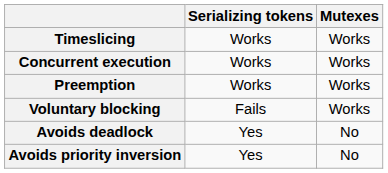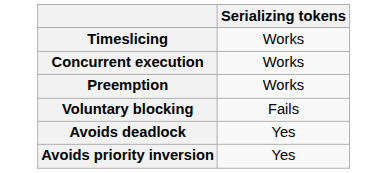 <table class="wikitable" style="text-align:center; margin:0 auto">
 <tr>
 <th> </th>
 <th>Serializing tokens</th>
-<th>Mutexes</th>
 </tr>
 <tr>
 <th>Timeslicing</th>
-<td>Works</td>
 <td>Works</td>
 </tr>
 <tr>
 <th>Concurrent execution</th>
 <td>Works</td>
-<td>Works</td>
 </tr>
 <tr>
 <th>Preemption</th>
-<td>Works</td>
 <td>Works</td>
 </tr>
 <tr>
 <th>Voluntary blocking</th>
 <td>Fails</td>
-<td>Works</td>
 </tr>
 <tr>
 <th>Avoids deadlock</th>
 <td>Yes</td>
-<td>No</td>
 </tr>
 <tr>
 <th>Avoids priority inversion</th>
 <td>Yes</td>
-<td>No</td>
 </tr>
 </table>
